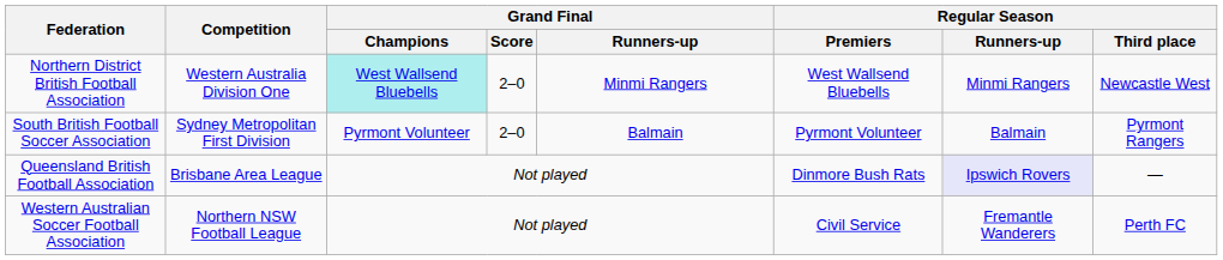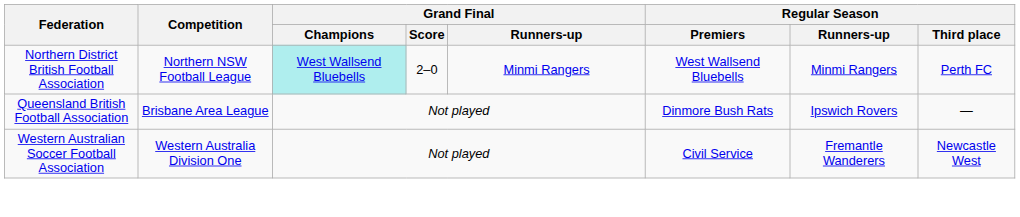 <table class="wikitable" width="100%">
 <tr>
 <th rowspan="2" style="width:10em">Federation</th>
 <th rowspan="2" style="width:10em">Competition</th>
 <th colspan="3" scope="col">Grand Final</th>
 <th colspan="3">Regular Season</th>
 </tr>
 <tr>
 <th style="width:10em">Champions</th>
 <th>Score</th>
 <th style="width:15em">Runners-up</th>
 <th>Premiers</th>
 <th>Runners-up</th>
 <th>Third place</th>
 </tr>
 <tr>
 <td align="center"><a href='#'>Northern District British Football Association</a></td>
-<td align="center"><a href='#'>Western Australia Division One</a></td>
+<td align="center"><a href='#'>Northern NSW Football League</a></td>
 <td align="center" style="background: paleturquoise;"><a href='#'>West Wallsend Bluebells</a></td>
 <td align="center">2–0</td>
 <td align="center"><a href='#'>Minmi Rangers</a></td>
 <td align="center"><a href='#'>West Wallsend Bluebells</a></td>
 <td align="center"><a href='#'>Minmi Rangers</a></td>
-<td align="center"><a href='#'>Newcastle West</a></td>
-</tr>
-<tr>
-<td align="center"><a href='#'>South British Football Soccer Association</a></td>
-<td align="center"><a href='#'>Sydney Metropolitan First Division</a></td>
-<td align="center"><a href='#'>Pyrmont Volunteer</a></td>
-<td align="center">2–0</td>
-<td align="center"><a href='#'>Balmain</a></td>
-<td align="center"><a href='#'>Pyrmont Volunteer</a></td>
-<td align="center"><a href='#'>Balmain</a></td>
-<td align="center"><a href='#'>Pyrmont Rangers</a></td>
+<td align="center"><a href='#'>Perth FC</a></td>
 </tr>
 <tr>
 <td align="center"><a href='#'>Queensland British Football Association</a></td>
 <td align="center"><a href='#'>Brisbane Area League</a></td>
 <td colspan="3" align="center"><em>Not played</em></td>
 <td align="center"><a href='#'>Dinmore Bush Rats</a></td>
-<td align="center" style="background: lavender;"><a href='#'>Ipswich Rovers</a></td>
+<td align="center"><a href='#'>Ipswich Rovers</a></td>
 <td align="center">—</td>
 </tr>
 <tr>
 <td align="center"><a href='#'>Western Australian Soccer Football Association</a></td>
-<td align="center"><a href='#'>Northern NSW Football League</a></td>
+<td align="center"><a href='#'>Western Australia Division One</a></td>
 <td colspan="3" align="center"><em>Not played</em></td>
 <td align="center"><a href='#'>Civil Service</a></td>
 <td align="center"><a href='#'>Fremantle Wanderers</a></td>
-<td align="center"><a href='#'>Perth FC</a></td>
+<td align="center"><a href='#'>Newcastle West</a></td>
 </tr>
 </table>
